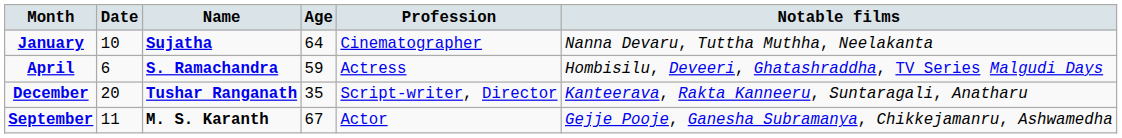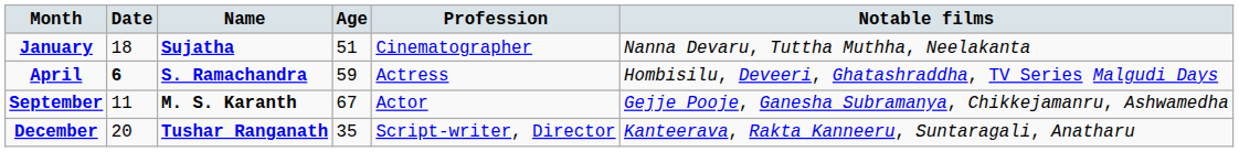 <table class="wikitable">
 <tr style="background:#dae3e7; text-align:center;">
 <td><strong>Month</strong></td>
 <td><strong>Date</strong></td>
 <td><strong>Name</strong></td>
 <td><strong>Age</strong></td>
 <td><strong>Profession</strong></td>
 <td><strong>Notable films</strong></td>
 </tr>
 <tr valign="top">
 <td style="text-align:center; vertical-align:top;"><strong><a href='#'>January</a></strong></td>
-<td>10</td>
+<td>18</td>
 <td><strong><a href='#'>Sujatha</a></strong></td>
-<td>64</td>
+<td>51</td>
 <td><a href='#'>Cinematographer</a></td>
 <td><em>Nanna Devaru</em>, <em>Tuttha Muthha</em>, <em>Neelakanta</em></td>
 </tr>
 <tr>
 <td style="text-align:center; vertical-align:top;"><strong><a href='#'>April</a></strong></td>
-<td>6</td>
+<td><strong>6</strong></td>
 <td><strong><a href='#'>S. Ramachandra</a></strong></td>
 <td>59</td>
 <td><a href='#'>Actress</a></td>
 <td><em>Hombisilu</em>,  <em><a href='#'>Deveeri</a></em>,  <em><a href='#'>Ghatashraddha</a></em>,  <a href='#'>TV Series</a> <em><a href='#'>Malgudi Days</a></em></td>
+</tr>
+<tr>
+<td style="text-align:center; vertical-align:top;"><strong><a href='#'>September</a></strong></td>
+<td>11</td>
+<td><strong>M. S. Karanth</strong></td>
+<td>67</td>
+<td><a href='#'>Actor</a></td>
+<td><em><a href='#'>Gejje Pooje</a></em>, <em><a href='#'>Ganesha Subramanya</a></em>, <em>Chikkejamanru</em>, <em>Ashwamedha</em></td>
 </tr>
 <tr>
 <td style="text-align:center; vertical-align:top;"><strong><a href='#'>December</a></strong></td>
 <td>20</td>
 <td><strong><a href='#'>Tushar Ranganath</a></strong></td>
 <td>35</td>
 <td><a href='#'>Script-writer</a>, <a href='#'>Director</a></td>
 <td><em><a href='#'>Kanteerava</a></em>, <em><a href='#'>Rakta Kanneeru</a></em>, <em>Suntaragali</em>, <em>Anatharu</em></td>
 </tr>
-<tr>
-<td style="text-align:center; vertical-align:top;"><strong><a href='#'>September</a></strong></td>
-<td>11</td>
-<td><strong>M. S. Karanth</strong></td>
-<td>67</td>
-<td><a href='#'>Actor</a></td>
-<td><em><a href='#'>Gejje Pooje</a></em>, <em><a href='#'>Ganesha Subramanya</a></em>, <em>Chikkejamanru</em>, <em>Ashwamedha</em></td>
-</tr>
 </table>
